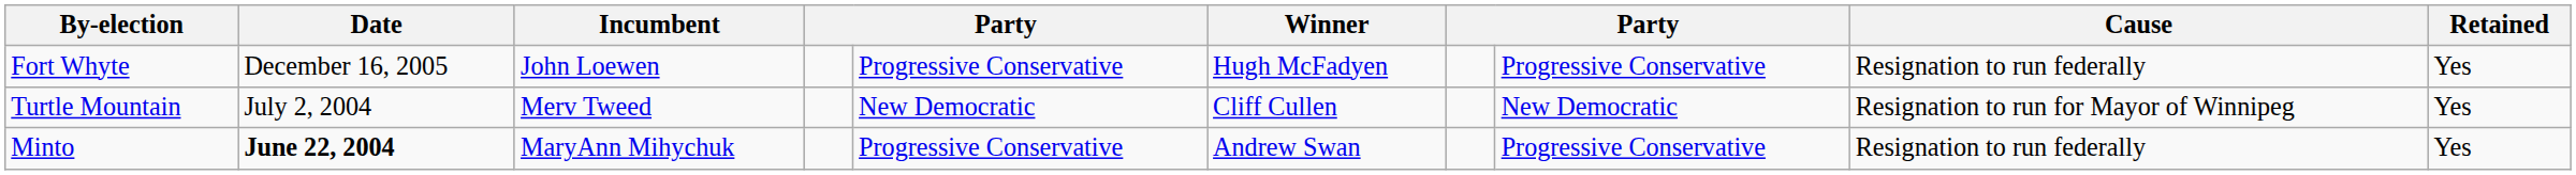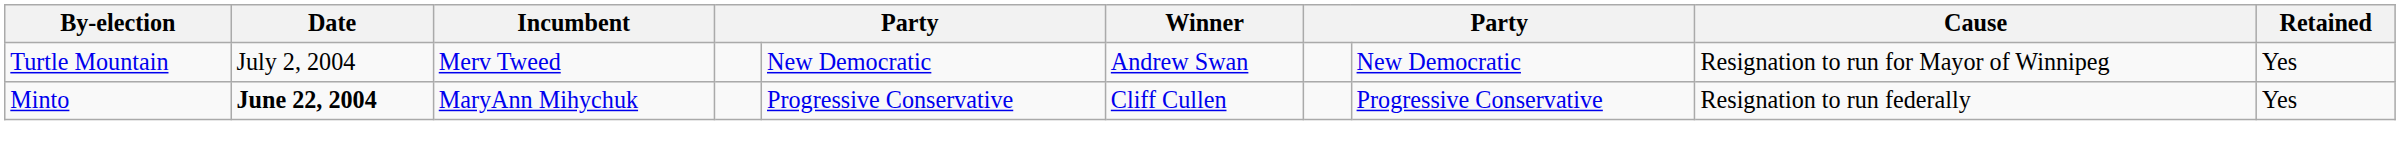 <table class="wikitable" style="width:100%">
 <tr>
 <th>By-election</th>
 <th>Date</th>
 <th>Incumbent</th>
 <th colspan="2">Party</th>
 <th>Winner</th>
 <th colspan="2">Party</th>
 <th>Cause</th>
 <th>Retained</th>
 </tr>
 <tr>
-<td><a href='#'>Fort Whyte</a></td>
-<td>December 16, 2005</td>
-<td><a href='#'>John Loewen</a></td>
-<td>    </td>
-<td><a href='#'>Progressive Conservative</a></td>
-<td><a href='#'>Hugh McFadyen</a></td>
-<td>    </td>
-<td><a href='#'>Progressive Conservative</a></td>
-<td>Resignation to run federally</td>
-<td>Yes</td>
-</tr>
-<tr>
 <td><a href='#'>Turtle Mountain</a></td>
 <td>July 2, 2004</td>
 <td><a href='#'>Merv Tweed</a></td>
 <td>    </td>
 <td><a href='#'>New Democratic</a></td>
-<td><a href='#'>Cliff Cullen</a></td>
+<td><a href='#'>Andrew Swan</a></td>
 <td>    </td>
 <td><a href='#'>New Democratic</a></td>
 <td>Resignation to run for Mayor of Winnipeg</td>
 <td>Yes</td>
 </tr>
 <tr>
 <td><a href='#'>Minto</a></td>
 <td><strong>June 22, 2004</strong></td>
 <td><a href='#'>MaryAnn Mihychuk</a></td>
 <td>    </td>
 <td><a href='#'>Progressive Conservative</a></td>
-<td><a href='#'>Andrew Swan</a></td>
+<td><a href='#'>Cliff Cullen</a></td>
 <td>    </td>
 <td><a href='#'>Progressive Conservative</a></td>
 <td>Resignation to run federally</td>
 <td>Yes</td>
 </tr>
 </table>
